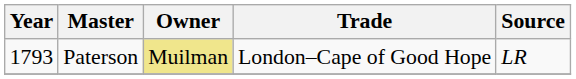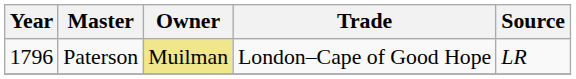 <table class=" wikitable">
 <tr>
 <th>Year</th>
 <th>Master</th>
 <th>Owner</th>
 <th>Trade</th>
 <th>Source</th>
 </tr>
 <tr>
-<td>1793</td>
+<td>1796</td>
 <td>Paterson</td>
 <td style="background: khaki;">Muilman</td>
 <td>London–Cape of Good Hope</td>
 <td><em>LR</em></td>
 </tr>
 <tr>
 </tr>
 </table>
